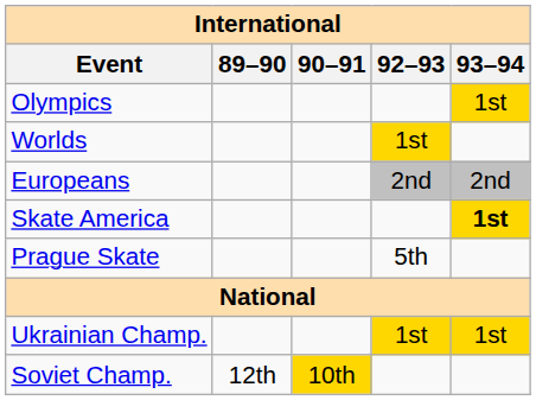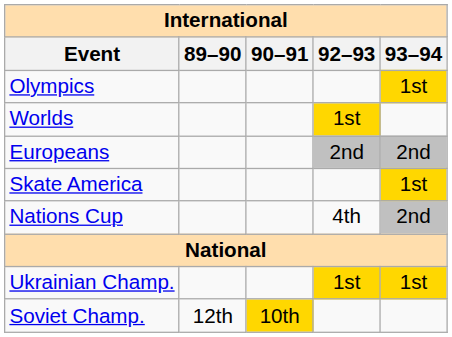 <table class="wikitable" style="text-align:center">
 <tr>
 <th colspan="5" style="background-color: #ffdead; " align="center">International</th>
 </tr>
 <tr>
 <th>Event</th>
 <th>89–90</th>
 <th>90–91</th>
 <th>92–93</th>
 <th>93–94</th>
 </tr>
 <tr>
 <td align=left><a href='#'>Olympics</a></td>
 <td></td>
 <td></td>
 <td></td>
 <td bgcolor=gold>1st</td>
 </tr>
 <tr>
 <td align=left><a href='#'>Worlds</a></td>
 <td></td>
 <td></td>
 <td bgcolor="gold">1st</td>
 <td></td>
 </tr>
 <tr>
 <td align=left><a href='#'>Europeans</a></td>
 <td></td>
 <td></td>
 <td bgcolor="silver">2nd</td>
 <td bgcolor=silver>2nd</td>
 </tr>
 <tr>
 <td align=left><a href='#'>Skate America</a></td>
 <td></td>
 <td></td>
 <td></td>
-<td bgcolor=gold><strong>1st</strong></td>
+<td bgcolor=gold>1st</td>
 </tr>
 <tr>
-<td align=left><a href='#'>Prague Skate</a></td>
+<td align=left><a href='#'>Nations Cup</a></td>
 <td></td>
 <td></td>
-<td>5th</td>
-<td></td>
+<td>4th</td>
+<td bgcolor=silver>2nd</td>
 </tr>
 <tr>
 <th colspan="5" style="background-color: #ffdead; " align="center">National</th>
 </tr>
 <tr>
 <td align=left><a href='#'>Ukrainian Champ.</a></td>
 <td></td>
 <td></td>
 <td bgcolor="gold">1st</td>
 <td bgcolor=gold>1st</td>
 </tr>
 <tr>
 <td align=left><a href='#'>Soviet Champ.</a></td>
 <td>12th</td>
 <td style="background: gold;">10th</td>
 <td></td>
 <td></td>
 </tr>
 </table>
